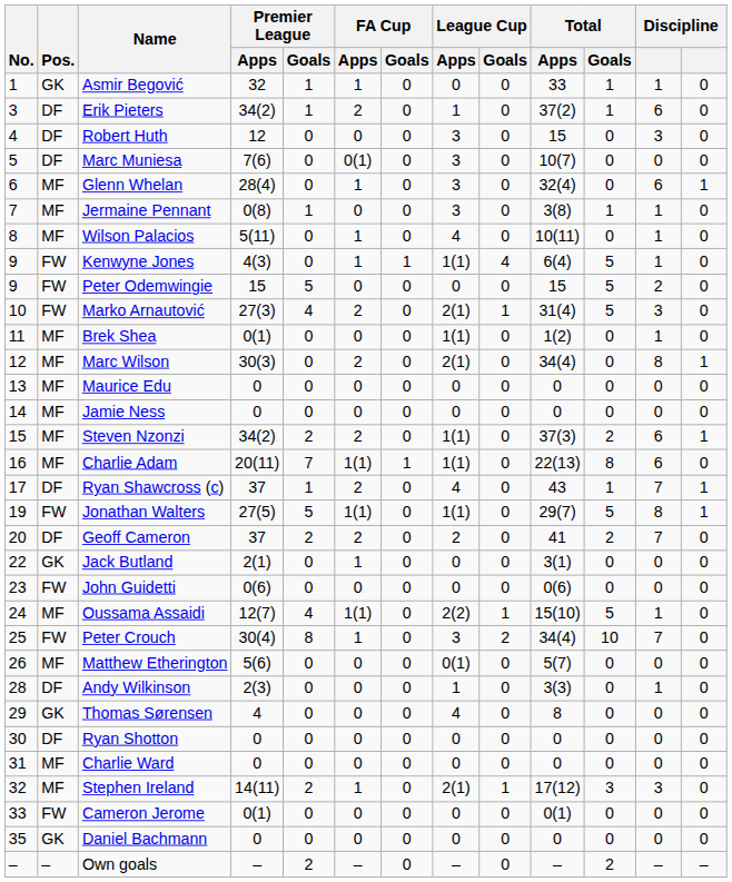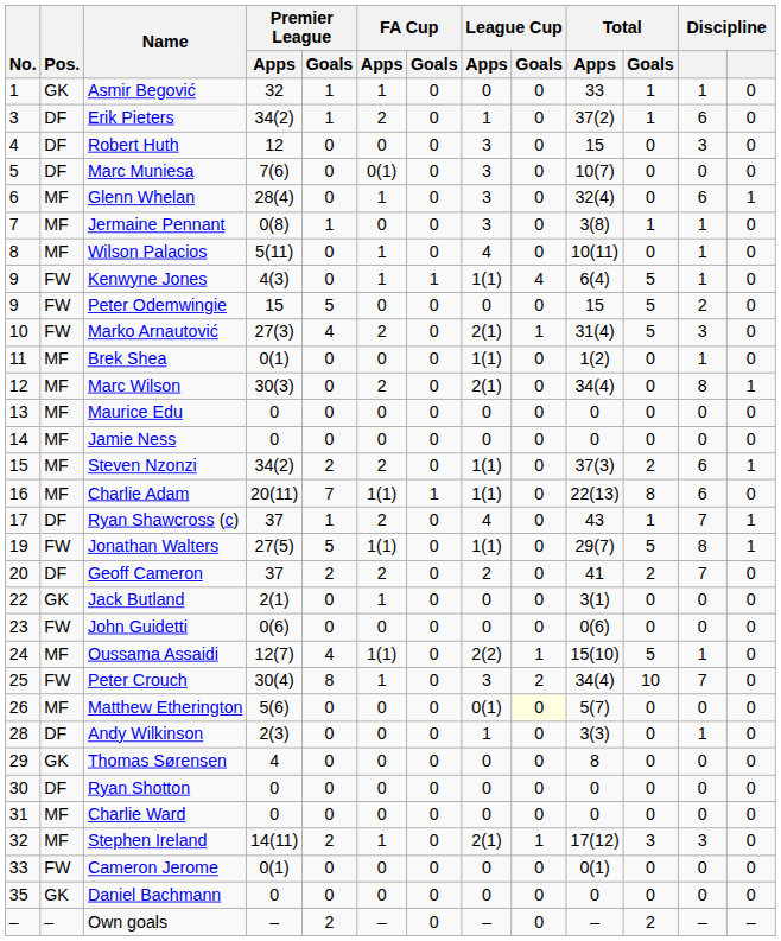 <table class="wikitable" style="text-align:center">
 <tr>
 <th rowspan="2" valign="bottom">No.</th>
 <th rowspan="2" valign="bottom">Pos.</th>
 <th rowspan="2">Name</th>
 <th colspan="2" width="85">Premier League</th>
 <th colspan="2" width="85">FA Cup</th>
 <th colspan="2" width="85">League Cup</th>
 <th colspan="2" width="85">Total</th>
 <th colspan="2" width="85">Discipline</th>
 </tr>
 <tr>
 <th>Apps</th>
 <th>Goals</th>
 <th>Apps</th>
 <th>Goals</th>
 <th>Apps</th>
 <th>Goals</th>
 <th>Apps</th>
 <th>Goals</th>
 <th></th>
 <th></th>
 </tr>
 <tr>
 <td align="left">1</td>
 <td align="left">GK</td>
 <td align="left"> <a href='#'>Asmir Begović</a></td>
 <td>32</td>
 <td>1</td>
 <td>1</td>
 <td>0</td>
 <td>0</td>
 <td>0</td>
 <td>33</td>
 <td>1</td>
 <td>1</td>
 <td>0</td>
 </tr>
 <tr>
 <td align="left">3</td>
 <td align="left">DF</td>
 <td align="left"> <a href='#'>Erik Pieters</a></td>
 <td>34(2)</td>
 <td>1</td>
 <td>2</td>
 <td>0</td>
 <td>1</td>
 <td>0</td>
 <td>37(2)</td>
 <td>1</td>
 <td>6</td>
 <td>0</td>
 </tr>
 <tr>
 <td align="left">4</td>
 <td align="left">DF</td>
 <td align="left"> <a href='#'>Robert Huth</a></td>
 <td>12</td>
 <td>0</td>
 <td>0</td>
 <td>0</td>
 <td>3</td>
 <td>0</td>
 <td>15</td>
 <td>0</td>
 <td>3</td>
 <td>0</td>
 </tr>
 <tr>
 <td align="left">5</td>
 <td align="left">DF</td>
 <td align="left"> <a href='#'>Marc Muniesa</a></td>
 <td>7(6)</td>
 <td>0</td>
 <td>0(1)</td>
 <td>0</td>
 <td>3</td>
 <td>0</td>
 <td>10(7)</td>
 <td>0</td>
 <td>0</td>
 <td>0</td>
 </tr>
 <tr>
 <td align="left">6</td>
 <td align="left">MF</td>
 <td align="left"> <a href='#'>Glenn Whelan</a></td>
 <td>28(4)</td>
 <td>0</td>
 <td>1</td>
 <td>0</td>
 <td>3</td>
 <td>0</td>
 <td>32(4)</td>
 <td>0</td>
 <td>6</td>
 <td>1</td>
 </tr>
 <tr>
 <td align="left">7</td>
 <td align="left">MF</td>
 <td align="left"> <a href='#'>Jermaine Pennant</a></td>
 <td>0(8)</td>
 <td>1</td>
 <td>0</td>
 <td>0</td>
 <td>3</td>
 <td>0</td>
 <td>3(8)</td>
 <td>1</td>
 <td>1</td>
 <td>0</td>
 </tr>
 <tr>
 <td align="left">8</td>
 <td align="left">MF</td>
 <td align="left"> <a href='#'>Wilson Palacios</a></td>
 <td>5(11)</td>
 <td>0</td>
 <td>1</td>
 <td>0</td>
 <td>4</td>
 <td>0</td>
 <td>10(11)</td>
 <td>0</td>
 <td>1</td>
 <td>0</td>
 </tr>
 <tr>
 <td align="left">9</td>
 <td align="left">FW</td>
 <td align="left"> <a href='#'>Kenwyne Jones</a></td>
 <td>4(3)</td>
 <td>0</td>
 <td>1</td>
 <td>1</td>
 <td>1(1)</td>
 <td>4</td>
 <td>6(4)</td>
 <td>5</td>
 <td>1</td>
 <td>0</td>
 </tr>
 <tr>
 <td align="left">9</td>
 <td align="left">FW</td>
 <td align="left"> <a href='#'>Peter Odemwingie</a></td>
 <td>15</td>
 <td>5</td>
 <td>0</td>
 <td>0</td>
 <td>0</td>
 <td>0</td>
 <td>15</td>
 <td>5</td>
 <td>2</td>
 <td>0</td>
 </tr>
 <tr>
 <td align="left">10</td>
 <td align="left">FW</td>
 <td align="left"> <a href='#'>Marko Arnautović</a></td>
 <td>27(3)</td>
 <td>4</td>
 <td>2</td>
 <td>0</td>
 <td>2(1)</td>
 <td>1</td>
 <td>31(4)</td>
 <td>5</td>
 <td>3</td>
 <td>0</td>
 </tr>
 <tr>
 <td align="left">11</td>
 <td align="left">MF</td>
 <td align="left"> <a href='#'>Brek Shea</a></td>
 <td>0(1)</td>
 <td>0</td>
 <td>0</td>
 <td>0</td>
 <td>1(1)</td>
 <td>0</td>
 <td>1(2)</td>
 <td>0</td>
 <td>1</td>
 <td>0</td>
 </tr>
 <tr>
 <td align="left">12</td>
 <td align="left">MF</td>
 <td align="left"> <a href='#'>Marc Wilson</a></td>
 <td>30(3)</td>
 <td>0</td>
 <td>2</td>
 <td>0</td>
 <td>2(1)</td>
 <td>0</td>
 <td>34(4)</td>
 <td>0</td>
 <td>8</td>
 <td>1</td>
 </tr>
 <tr>
 <td align="left">13</td>
 <td align="left">MF</td>
 <td align="left"> <a href='#'>Maurice Edu</a></td>
 <td>0</td>
 <td>0</td>
 <td>0</td>
 <td>0</td>
 <td>0</td>
 <td>0</td>
 <td>0</td>
 <td>0</td>
 <td>0</td>
 <td>0</td>
 </tr>
 <tr>
 <td align="left">14</td>
 <td align="left">MF</td>
 <td align="left"> <a href='#'>Jamie Ness</a></td>
 <td>0</td>
 <td>0</td>
 <td>0</td>
 <td>0</td>
 <td>0</td>
 <td>0</td>
 <td>0</td>
 <td>0</td>
 <td>0</td>
 <td>0</td>
 </tr>
 <tr>
 <td align="left">15</td>
 <td align="left">MF</td>
 <td align="left"> <a href='#'>Steven Nzonzi</a></td>
 <td>34(2)</td>
 <td>2</td>
 <td>2</td>
 <td>0</td>
 <td>1(1)</td>
 <td>0</td>
 <td>37(3)</td>
 <td>2</td>
 <td>6</td>
 <td>1</td>
 </tr>
 <tr>
 <td align="left">16</td>
 <td align="left">MF</td>
 <td align="left"> <a href='#'>Charlie Adam</a></td>
 <td>20(11)</td>
 <td>7</td>
 <td>1(1)</td>
 <td>1</td>
 <td>1(1)</td>
 <td>0</td>
 <td>22(13)</td>
 <td>8</td>
 <td>6</td>
 <td>0</td>
 </tr>
 <tr>
 <td align="left">17</td>
 <td align="left">DF</td>
 <td align="left"> <a href='#'>Ryan Shawcross</a> (<a href='#'>c</a>)</td>
 <td>37</td>
 <td>1</td>
 <td>2</td>
 <td>0</td>
 <td>4</td>
 <td>0</td>
 <td>43</td>
 <td>1</td>
 <td>7</td>
 <td>1</td>
 </tr>
 <tr>
 <td align="left">19</td>
 <td align="left">FW</td>
 <td align="left"> <a href='#'>Jonathan Walters</a></td>
 <td>27(5)</td>
 <td>5</td>
 <td>1(1)</td>
 <td>0</td>
 <td>1(1)</td>
 <td>0</td>
 <td>29(7)</td>
 <td>5</td>
 <td>8</td>
 <td>1</td>
 </tr>
 <tr>
 <td align="left">20</td>
 <td align="left">DF</td>
 <td align="left"> <a href='#'>Geoff Cameron</a></td>
 <td>37</td>
 <td>2</td>
 <td>2</td>
 <td>0</td>
 <td>2</td>
 <td>0</td>
 <td>41</td>
 <td>2</td>
 <td>7</td>
 <td>0</td>
 </tr>
 <tr>
 <td align="left">22</td>
 <td align="left">GK</td>
 <td align="left"> <a href='#'>Jack Butland</a></td>
 <td>2(1)</td>
 <td>0</td>
 <td>1</td>
 <td>0</td>
 <td>0</td>
 <td>0</td>
 <td>3(1)</td>
 <td>0</td>
 <td>0</td>
 <td>0</td>
 </tr>
 <tr>
 <td align="left">23</td>
 <td align="left">FW</td>
 <td align="left"> <a href='#'>John Guidetti</a></td>
 <td>0(6)</td>
 <td>0</td>
 <td>0</td>
 <td>0</td>
 <td>0</td>
 <td>0</td>
 <td>0(6)</td>
 <td>0</td>
 <td>0</td>
 <td>0</td>
 </tr>
 <tr>
 <td align="left">24</td>
 <td align="left">MF</td>
 <td align="left"> <a href='#'>Oussama Assaidi</a></td>
 <td>12(7)</td>
 <td>4</td>
 <td>1(1)</td>
 <td>0</td>
 <td>2(2)</td>
 <td>1</td>
 <td>15(10)</td>
 <td>5</td>
 <td>1</td>
 <td>0</td>
 </tr>
 <tr>
 <td align="left">25</td>
 <td align="left">FW</td>
 <td align="left"> <a href='#'>Peter Crouch</a></td>
 <td>30(4)</td>
 <td>8</td>
 <td>1</td>
 <td>0</td>
 <td>3</td>
 <td>2</td>
 <td>34(4)</td>
 <td>10</td>
 <td>7</td>
 <td>0</td>
 </tr>
 <tr>
 <td align="left">26</td>
 <td align="left">MF</td>
 <td align="left"> <a href='#'>Matthew Etherington</a></td>
 <td>5(6)</td>
 <td>0</td>
 <td>0</td>
 <td>0</td>
 <td>0(1)</td>
-<td>0</td>
+<td style="background: lightyellow;">0</td>
 <td>5(7)</td>
 <td>0</td>
 <td>0</td>
 <td>0</td>
 </tr>
 <tr>
 <td align="left">28</td>
 <td align="left">DF</td>
 <td align="left"> <a href='#'>Andy Wilkinson</a></td>
 <td>2(3)</td>
 <td>0</td>
 <td>0</td>
 <td>0</td>
 <td>1</td>
 <td>0</td>
 <td>3(3)</td>
 <td>0</td>
 <td>1</td>
 <td>0</td>
 </tr>
 <tr>
 <td align="left">29</td>
 <td align="left">GK</td>
 <td align="left"> <a href='#'>Thomas Sørensen</a></td>
 <td>4</td>
 <td>0</td>
 <td>0</td>
 <td>0</td>
-<td>4</td>
+<td>0</td>
 <td>0</td>
 <td>8</td>
 <td>0</td>
 <td>0</td>
 <td>0</td>
 </tr>
 <tr>
 <td align="left">30</td>
 <td align="left">DF</td>
 <td align="left"> <a href='#'>Ryan Shotton</a></td>
 <td>0</td>
 <td>0</td>
 <td>0</td>
 <td>0</td>
 <td>0</td>
 <td>0</td>
 <td>0</td>
 <td>0</td>
 <td>0</td>
 <td>0</td>
 </tr>
 <tr>
 <td align="left">31</td>
 <td align="left">MF</td>
 <td align="left"> <a href='#'>Charlie Ward</a></td>
 <td>0</td>
 <td>0</td>
 <td>0</td>
 <td>0</td>
 <td>0</td>
 <td>0</td>
 <td>0</td>
 <td>0</td>
 <td>0</td>
 <td>0</td>
 </tr>
 <tr>
 <td align="left">32</td>
 <td align="left">MF</td>
 <td align="left"> <a href='#'>Stephen Ireland</a></td>
 <td>14(11)</td>
 <td>2</td>
 <td>1</td>
 <td>0</td>
 <td>2(1)</td>
 <td>1</td>
 <td>17(12)</td>
 <td>3</td>
 <td>3</td>
 <td>0</td>
 </tr>
 <tr>
 <td align="left">33</td>
 <td align="left">FW</td>
 <td align="left"> <a href='#'>Cameron Jerome</a></td>
 <td>0(1)</td>
 <td>0</td>
 <td>0</td>
 <td>0</td>
 <td>0</td>
 <td>0</td>
 <td>0(1)</td>
 <td>0</td>
 <td>0</td>
 <td>0</td>
 </tr>
 <tr>
 <td align="left">35</td>
 <td align="left">GK</td>
 <td align="left"> <a href='#'>Daniel Bachmann</a></td>
 <td>0</td>
 <td>0</td>
 <td>0</td>
 <td>0</td>
 <td>0</td>
 <td>0</td>
 <td>0</td>
 <td>0</td>
 <td>0</td>
 <td>0</td>
 </tr>
 <tr>
 <td align="left">–</td>
 <td align="left">–</td>
 <td align="left">Own goals</td>
 <td>–</td>
 <td>2</td>
 <td>–</td>
 <td>0</td>
 <td>–</td>
 <td>0</td>
 <td>–</td>
 <td>2</td>
 <td>–</td>
 <td>–</td>
 </tr>
 </table>
